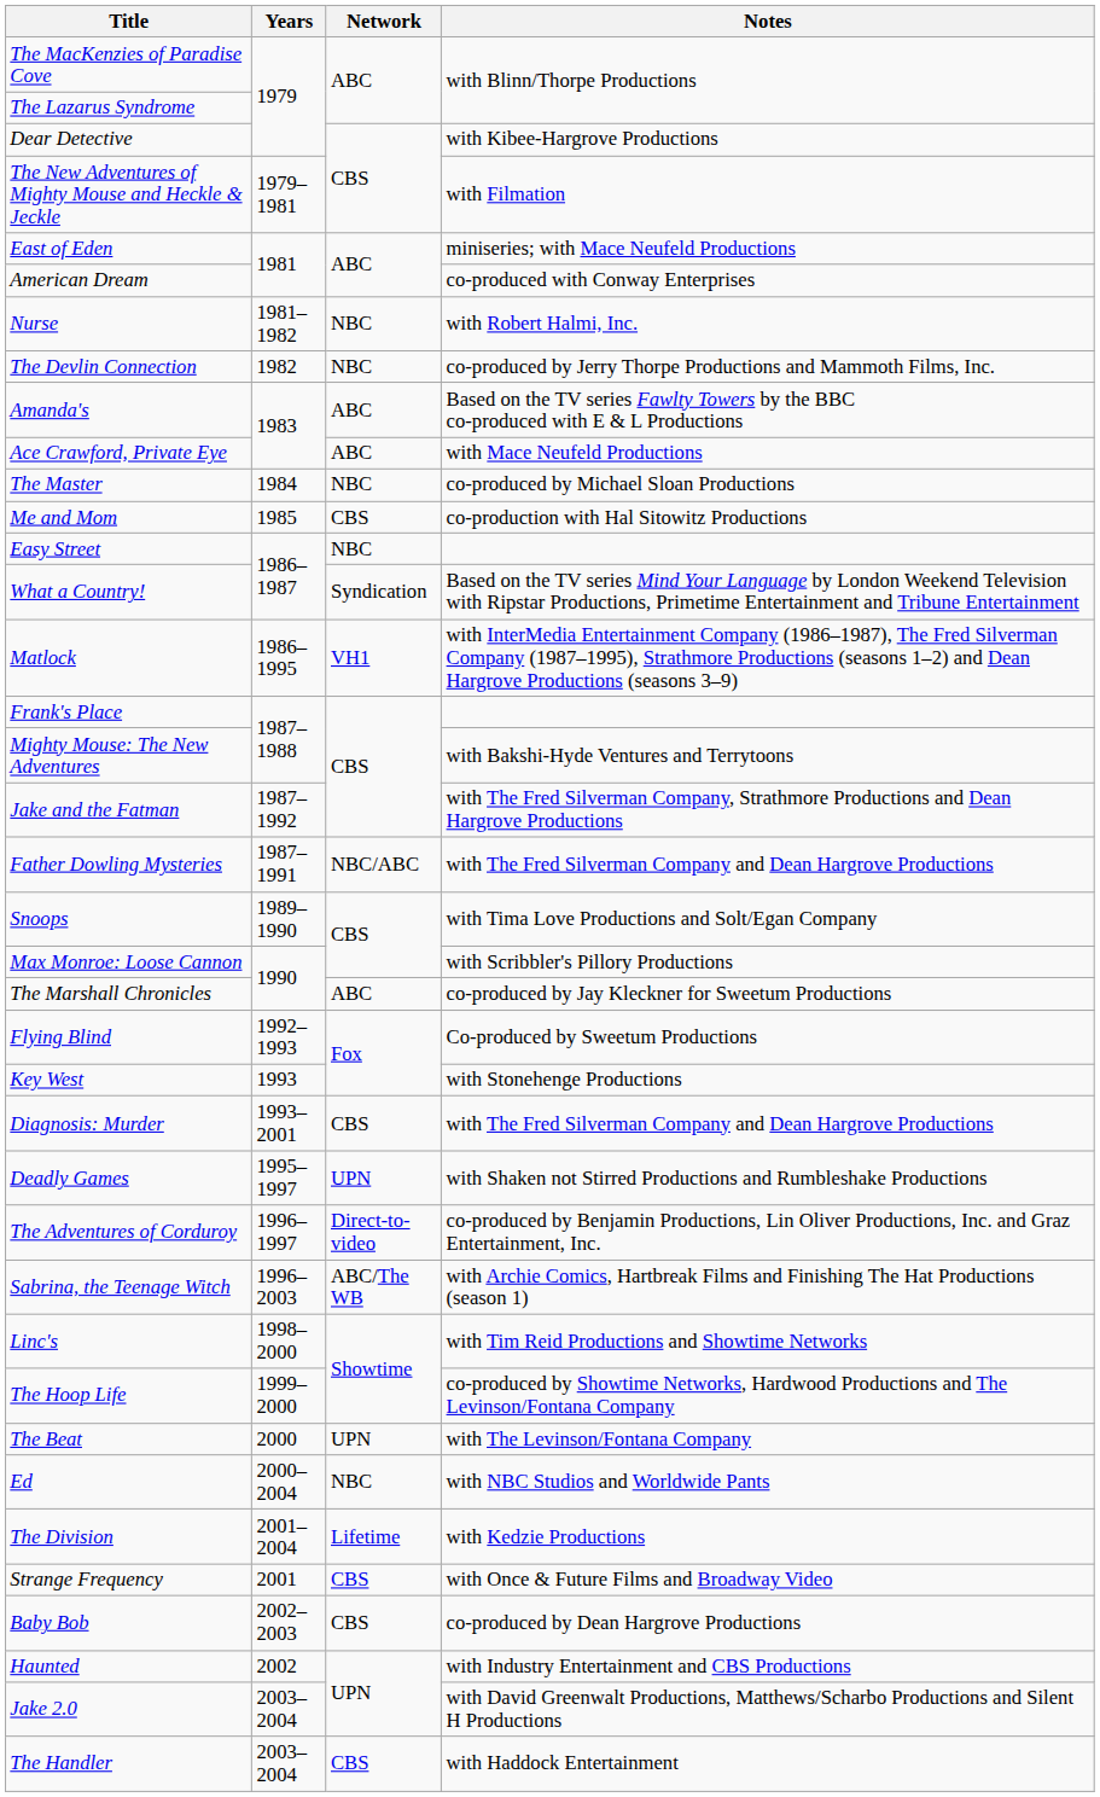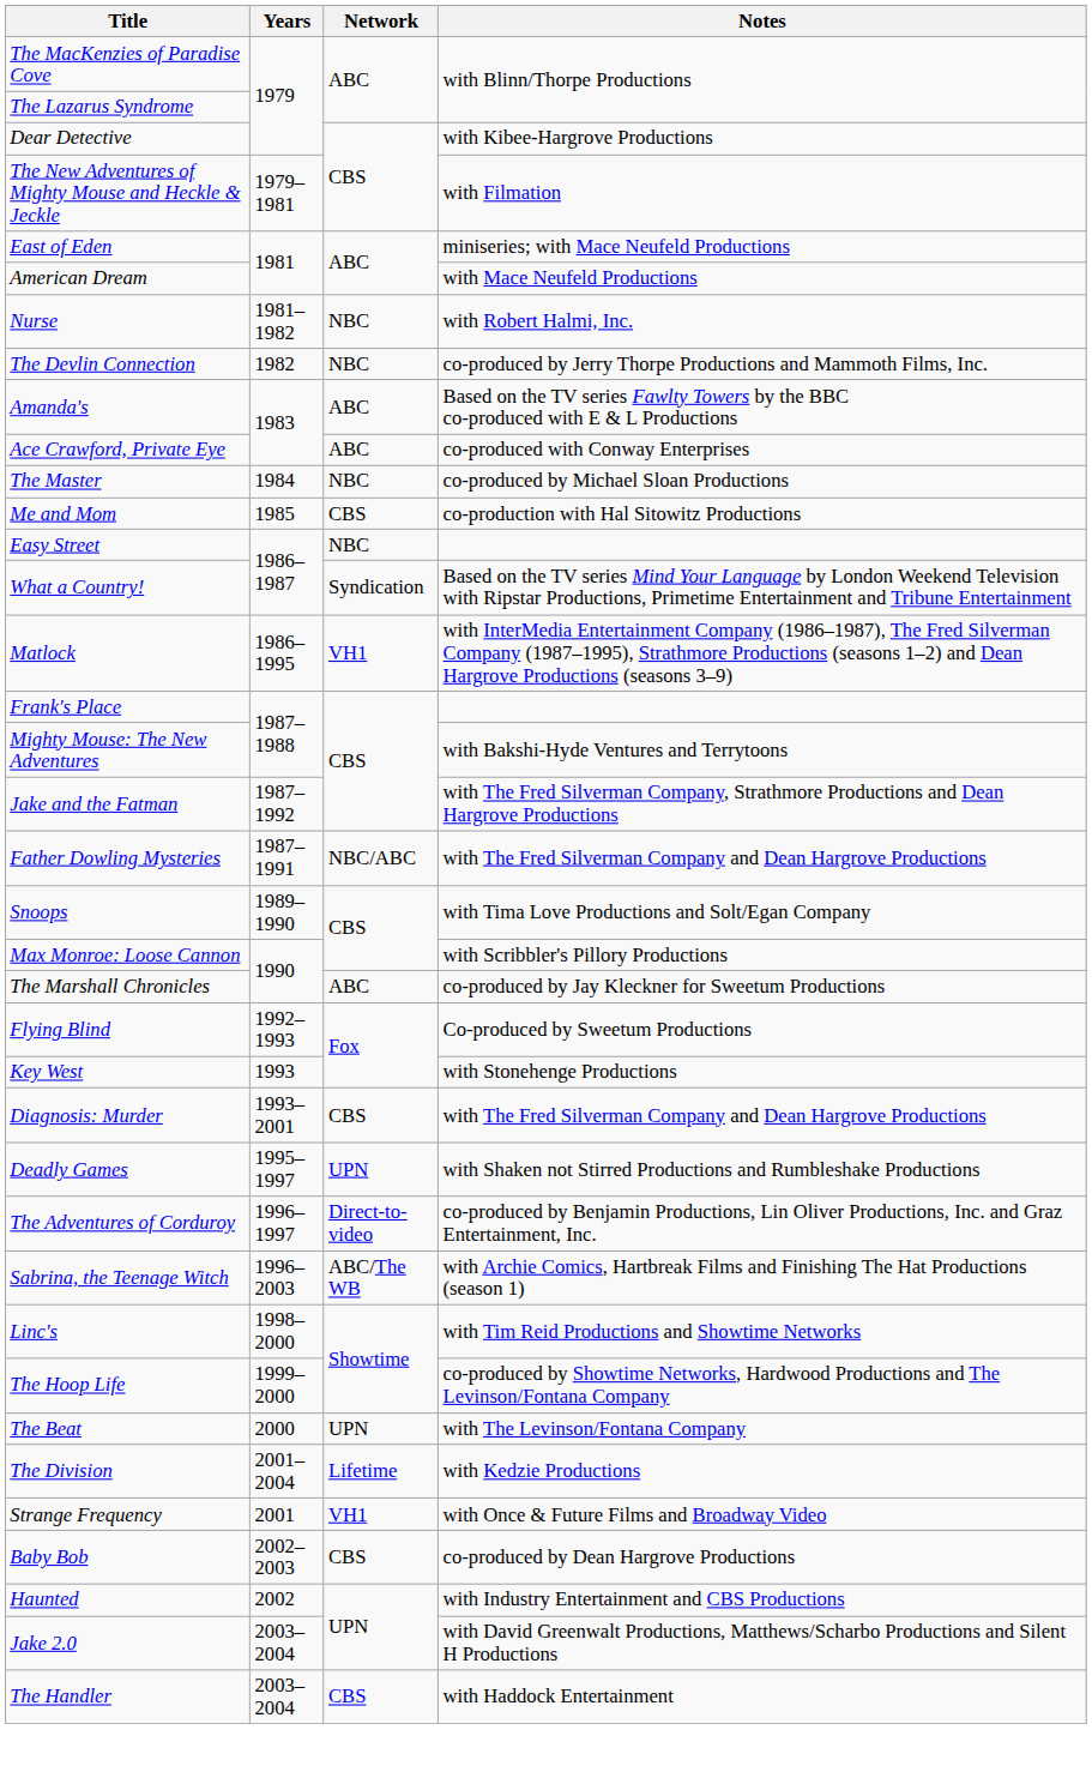 <table class="wikitable sortable">
 <tr>
 <th>Title</th>
 <th>Years</th>
 <th>Network</th>
 <th>Notes</th>
 </tr>
 <tr>
 <td><em><a href='#'>The MacKenzies of Paradise Cove</a></em></td>
 <td rowspan="3">1979</td>
 <td rowspan="2">ABC</td>
 <td rowspan="2">with Blinn/Thorpe Productions</td>
 </tr>
 <tr>
 <td><em><a href='#'>The Lazarus Syndrome</a></em></td>
 </tr>
 <tr>
 <td><em>Dear Detective</em></td>
 <td rowspan="2">CBS</td>
 <td>with Kibee-Hargrove Productions</td>
 </tr>
 <tr>
 <td><em><a href='#'>The New Adventures of Mighty Mouse and Heckle & Jeckle</a></em></td>
 <td>1979–1981</td>
 <td>with <a href='#'>Filmation</a></td>
 </tr>
 <tr>
 <td><em><a href='#'>East of Eden</a></em></td>
 <td rowspan="2">1981</td>
 <td rowspan="2">ABC</td>
 <td>miniseries; with <a href='#'>Mace Neufeld Productions</a></td>
 </tr>
 <tr>
 <td><em>American Dream</em></td>
-<td>co-produced with Conway Enterprises</td>
+<td>with <a href='#'>Mace Neufeld Productions</a></td>
 </tr>
 <tr>
 <td><em><a href='#'>Nurse</a></em></td>
 <td>1981–1982</td>
 <td>NBC</td>
 <td>with <a href='#'>Robert Halmi, Inc.</a></td>
 </tr>
 <tr>
 <td><em><a href='#'>The Devlin Connection</a></em></td>
 <td>1982</td>
 <td>NBC</td>
 <td>co-produced by Jerry Thorpe Productions and Mammoth Films, Inc.</td>
 </tr>
 <tr>
 <td><em><a href='#'>Amanda's</a></em></td>
 <td rowspan="2">1983</td>
 <td>ABC</td>
 <td>Based on the TV series <em><a href='#'>Fawlty Towers</a></em> by the BBC<br>co-produced with E & L Productions</td>
 </tr>
 <tr>
 <td><em><a href='#'>Ace Crawford, Private Eye</a></em></td>
 <td>ABC</td>
-<td>with <a href='#'>Mace Neufeld Productions</a></td>
+<td>co-produced with Conway Enterprises</td>
 </tr>
 <tr>
 <td><em><a href='#'>The Master</a></em></td>
 <td>1984</td>
 <td>NBC</td>
 <td>co-produced by Michael Sloan Productions</td>
 </tr>
 <tr>
 <td><em><a href='#'>Me and Mom</a></em></td>
 <td>1985</td>
 <td>CBS</td>
 <td>co-production with Hal Sitowitz Productions</td>
 </tr>
 <tr>
 <td><em><a href='#'>Easy Street</a></em></td>
 <td rowspan="2">1986–1987</td>
 <td>NBC</td>
 <td></td>
 </tr>
 <tr>
 <td><em><a href='#'>What a Country!</a></em></td>
 <td>Syndication</td>
 <td>Based on the TV series <em><a href='#'>Mind Your Language</a></em> by London Weekend Television<br>with Ripstar Productions, Primetime Entertainment and <a href='#'>Tribune Entertainment</a></td>
 </tr>
 <tr>
 <td><em><a href='#'>Matlock</a></em></td>
 <td>1986–1995</td>
 <td><a href='#'>VH1</a></td>
 <td>with <a href='#'>InterMedia Entertainment Company</a> (1986–1987), <a href='#'>The Fred Silverman Company</a> (1987–1995), <a href='#'>Strathmore Productions</a> (seasons 1–2) and <a href='#'>Dean Hargrove Productions</a> (seasons 3–9)</td>
 </tr>
 <tr>
 <td><em><a href='#'>Frank's Place</a></em></td>
 <td rowspan="2">1987–1988</td>
 <td rowspan="3">CBS</td>
 <td></td>
 </tr>
 <tr>
 <td><em><a href='#'>Mighty Mouse: The New Adventures</a></em></td>
 <td>with Bakshi-Hyde Ventures and Terrytoons</td>
 </tr>
 <tr>
 <td><em><a href='#'>Jake and the Fatman</a></em></td>
 <td>1987–1992</td>
 <td>with <a href='#'>The Fred Silverman Company</a>, Strathmore Productions  and <a href='#'>Dean Hargrove Productions</a> </td>
 </tr>
 <tr>
 <td><em><a href='#'>Father Dowling Mysteries</a></em></td>
 <td>1987–1991</td>
 <td>NBC/ABC</td>
 <td>with <a href='#'>The Fred Silverman Company</a> and <a href='#'>Dean Hargrove Productions</a></td>
 </tr>
 <tr>
 <td><em><a href='#'>Snoops</a></em></td>
 <td>1989–1990</td>
 <td rowspan="2">CBS</td>
 <td>with Tima Love Productions and Solt/Egan Company</td>
 </tr>
 <tr>
 <td><em><a href='#'>Max Monroe: Loose Cannon</a></em></td>
 <td rowspan="2">1990</td>
 <td>with Scribbler's Pillory Productions</td>
 </tr>
 <tr>
 <td><em>The Marshall Chronicles</em></td>
 <td>ABC</td>
 <td>co-produced by Jay Kleckner for Sweetum Productions</td>
 </tr>
 <tr>
 <td><em><a href='#'>Flying Blind</a></em></td>
 <td>1992–1993</td>
 <td rowspan="2"><a href='#'>Fox</a></td>
 <td>Co-produced by Sweetum Productions</td>
 </tr>
 <tr>
 <td><em><a href='#'>Key West</a></em></td>
 <td>1993</td>
 <td>with Stonehenge Productions</td>
 </tr>
 <tr>
 <td><em><a href='#'>Diagnosis: Murder</a></em></td>
 <td>1993–2001</td>
 <td>CBS</td>
 <td>with <a href='#'>The Fred Silverman Company</a> and <a href='#'>Dean Hargrove Productions</a></td>
 </tr>
 <tr>
 <td><em><a href='#'>Deadly Games</a></em></td>
 <td>1995–1997</td>
 <td><a href='#'>UPN</a></td>
 <td>with Shaken not Stirred Productions and Rumbleshake Productions</td>
 </tr>
 <tr>
 <td><em><a href='#'>The Adventures of Corduroy</a></em></td>
 <td>1996–1997</td>
 <td><a href='#'>Direct-to-video</a></td>
 <td>co-produced by Benjamin Productions, Lin Oliver Productions, Inc. and Graz Entertainment, Inc.</td>
 </tr>
 <tr>
 <td><em><a href='#'>Sabrina, the Teenage Witch</a></em></td>
 <td>1996–2003</td>
 <td>ABC/<a href='#'>The WB</a></td>
 <td>with <a href='#'>Archie Comics</a>, Hartbreak Films and Finishing The Hat Productions (season 1)</td>
 </tr>
 <tr>
 <td><em><a href='#'>Linc's</a></em></td>
 <td>1998–2000</td>
 <td rowspan="2"><a href='#'>Showtime</a></td>
 <td>with <a href='#'>Tim Reid Productions</a> and <a href='#'>Showtime Networks</a></td>
 </tr>
 <tr>
 <td><em><a href='#'>The Hoop Life</a></em></td>
 <td>1999–2000</td>
 <td>co-produced by <a href='#'>Showtime Networks</a>, Hardwood Productions and <a href='#'>The Levinson/Fontana Company</a></td>
 </tr>
 <tr>
 <td><em><a href='#'>The Beat</a></em></td>
 <td>2000</td>
 <td>UPN</td>
 <td>with <a href='#'>The Levinson/Fontana Company</a></td>
 </tr>
 <tr>
-<td><em><a href='#'>Ed</a></em></td>
-<td>2000–2004</td>
-<td>NBC</td>
-<td>with <a href='#'>NBC Studios</a> and <a href='#'>Worldwide Pants</a></td>
-</tr>
-<tr>
 <td><em><a href='#'>The Division</a></em></td>
 <td>2001–2004</td>
 <td><a href='#'>Lifetime</a></td>
 <td>with <a href='#'>Kedzie Productions</a></td>
 </tr>
 <tr>
 <td><em>Strange Frequency</em></td>
 <td>2001</td>
-<td><a href='#'>CBS</a></td>
+<td><a href='#'>VH1</a></td>
 <td>with Once & Future Films and <a href='#'>Broadway Video</a></td>
 </tr>
 <tr>
 <td><em><a href='#'>Baby Bob</a></em></td>
 <td>2002–2003</td>
 <td>CBS</td>
 <td>co-produced by Dean Hargrove Productions</td>
 </tr>
 <tr>
 <td><em><a href='#'>Haunted</a></em></td>
 <td>2002</td>
 <td rowspan="2">UPN</td>
 <td>with Industry Entertainment and <a href='#'>CBS Productions</a></td>
 </tr>
 <tr>
 <td><em><a href='#'>Jake 2.0</a></em></td>
 <td>2003–2004</td>
 <td>with David Greenwalt Productions, Matthews/Scharbo Productions and Silent H Productions</td>
 </tr>
 <tr>
 <td><em><a href='#'>The Handler</a></em></td>
 <td>2003–2004</td>
 <td><a href='#'>CBS</a></td>
 <td>with Haddock Entertainment</td>
 </tr>
 </table>
